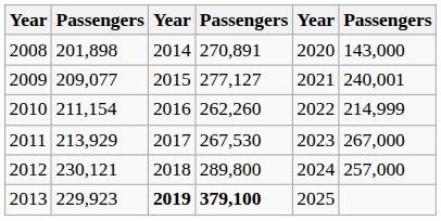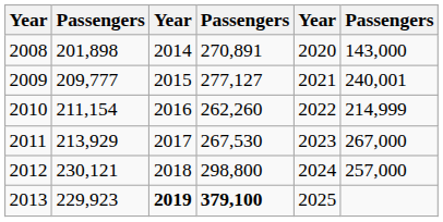 <table class="wikitable">
 <tr>
 <th>Year</th>
 <th>Passengers</th>
 <th>Year</th>
 <th>Passengers</th>
 <th>Year</th>
 <th>Passengers</th>
 </tr>
 <tr>
 <td>2008</td>
 <td>201,898</td>
 <td>2014</td>
 <td>270,891</td>
 <td>2020</td>
 <td>143,000</td>
 </tr>
 <tr>
 <td>2009</td>
-<td>209,077</td>
+<td>209,777</td>
 <td>2015</td>
 <td>277,127</td>
 <td>2021</td>
 <td>240,001</td>
 </tr>
 <tr>
 <td>2010</td>
 <td>211,154</td>
 <td>2016</td>
 <td>262,260</td>
 <td>2022</td>
 <td>214,999</td>
 </tr>
 <tr>
 <td>2011</td>
 <td>213,929</td>
 <td>2017</td>
 <td>267,530</td>
 <td>2023</td>
 <td>267,000</td>
 </tr>
 <tr>
 <td>2012</td>
 <td>230,121</td>
 <td>2018</td>
-<td>289,800</td>
+<td>298,800</td>
 <td>2024</td>
 <td>257,000</td>
 </tr>
 <tr>
 <td>2013</td>
 <td>229,923</td>
 <td><strong>2019</strong></td>
 <td><strong>379,100</strong></td>
 <td>2025</td>
 <td></td>
 </tr>
 </table>
